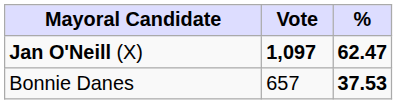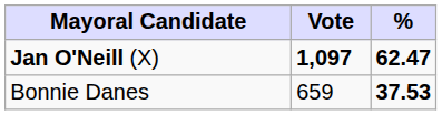 <table class="wikitable">
 <tr>
 <th style="background:#ddf; width:200px;">Mayoral Candidate</th>
 <th style="background:#ddf; width:50px;">Vote</th>
 <th style="background:#ddf; width:30px;">%</th>
 </tr>
 <tr>
 <td><strong>Jan O'Neill</strong> (X)</td>
 <td><strong>1,097</strong></td>
 <td><strong>62.47</strong></td>
 </tr>
 <tr>
 <td>Bonnie Danes</td>
-<td>657</td>
+<td>659</td>
 <td><strong>37.53</strong></td>
 </tr>
 </table>
